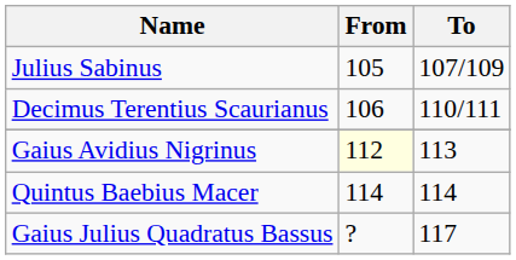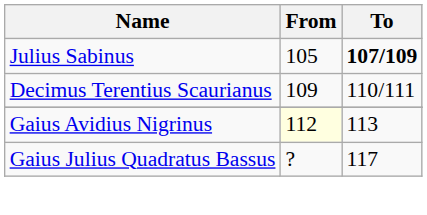 <table class=wikitable>
 <tr>
 <th>Name</th>
 <th>From</th>
 <th>To</th>
 </tr>
 <tr>
 <td><a href='#'>Julius Sabinus</a></td>
 <td>105</td>
-<td>107/109</td>
+<td><strong>107/109</strong></td>
 </tr>
 <tr>
 <td><a href='#'>Decimus Terentius Scaurianus</a></td>
-<td>106</td>
+<td>109</td>
 <td>110/111</td>
 </tr>
 <tr>
 </tr>
 <tr>
 <td><a href='#'>Gaius Avidius Nigrinus</a></td>
 <td style="background: lightyellow;">112</td>
 <td>113</td>
 </tr>
 <tr>
-<td><a href='#'>Quintus Baebius Macer</a></td>
-<td>114</td>
-<td>114</td>
-</tr>
-<tr>
 <td><a href='#'>Gaius Julius Quadratus Bassus</a></td>
 <td>?</td>
 <td>117</td>
 </tr>
 </table>
